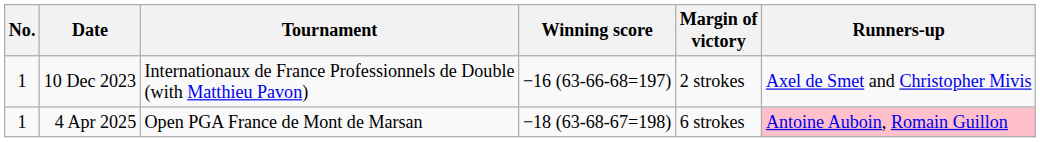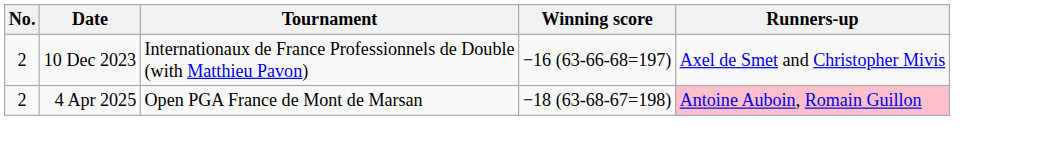 <table class="wikitable" style="font-size:95%;">
 <tr>
 <th>No.</th>
 <th>Date</th>
 <th>Tournament</th>
 <th>Winning score</th>
-<th>Margin of<br>victory</th>
 <th>Runners-up</th>
 </tr>
 <tr>
-<td align=center>1</td>
+<td align=center>2</td>
 <td align=right>10 Dec 2023</td>
 <td>Internationaux de France Professionnels de Double<br>(with  <a href='#'>Matthieu Pavon</a>)</td>
 <td>−16 (63-66-68=197)</td>
-<td>2 strokes</td>
 <td> <a href='#'>Axel de Smet</a> and  <a href='#'>Christopher Mivis</a></td>
 </tr>
 <tr>
-<td align=center>1</td>
+<td align=center>2</td>
 <td align=right>4 Apr 2025</td>
 <td>Open PGA France de Mont de Marsan</td>
 <td>−18 (63-68-67=198)</td>
-<td>6 strokes</td>
 <td style="background: pink;"> <a href='#'>Antoine Auboin</a>,  <a href='#'>Romain Guillon</a></td>
 </tr>
 </table>
